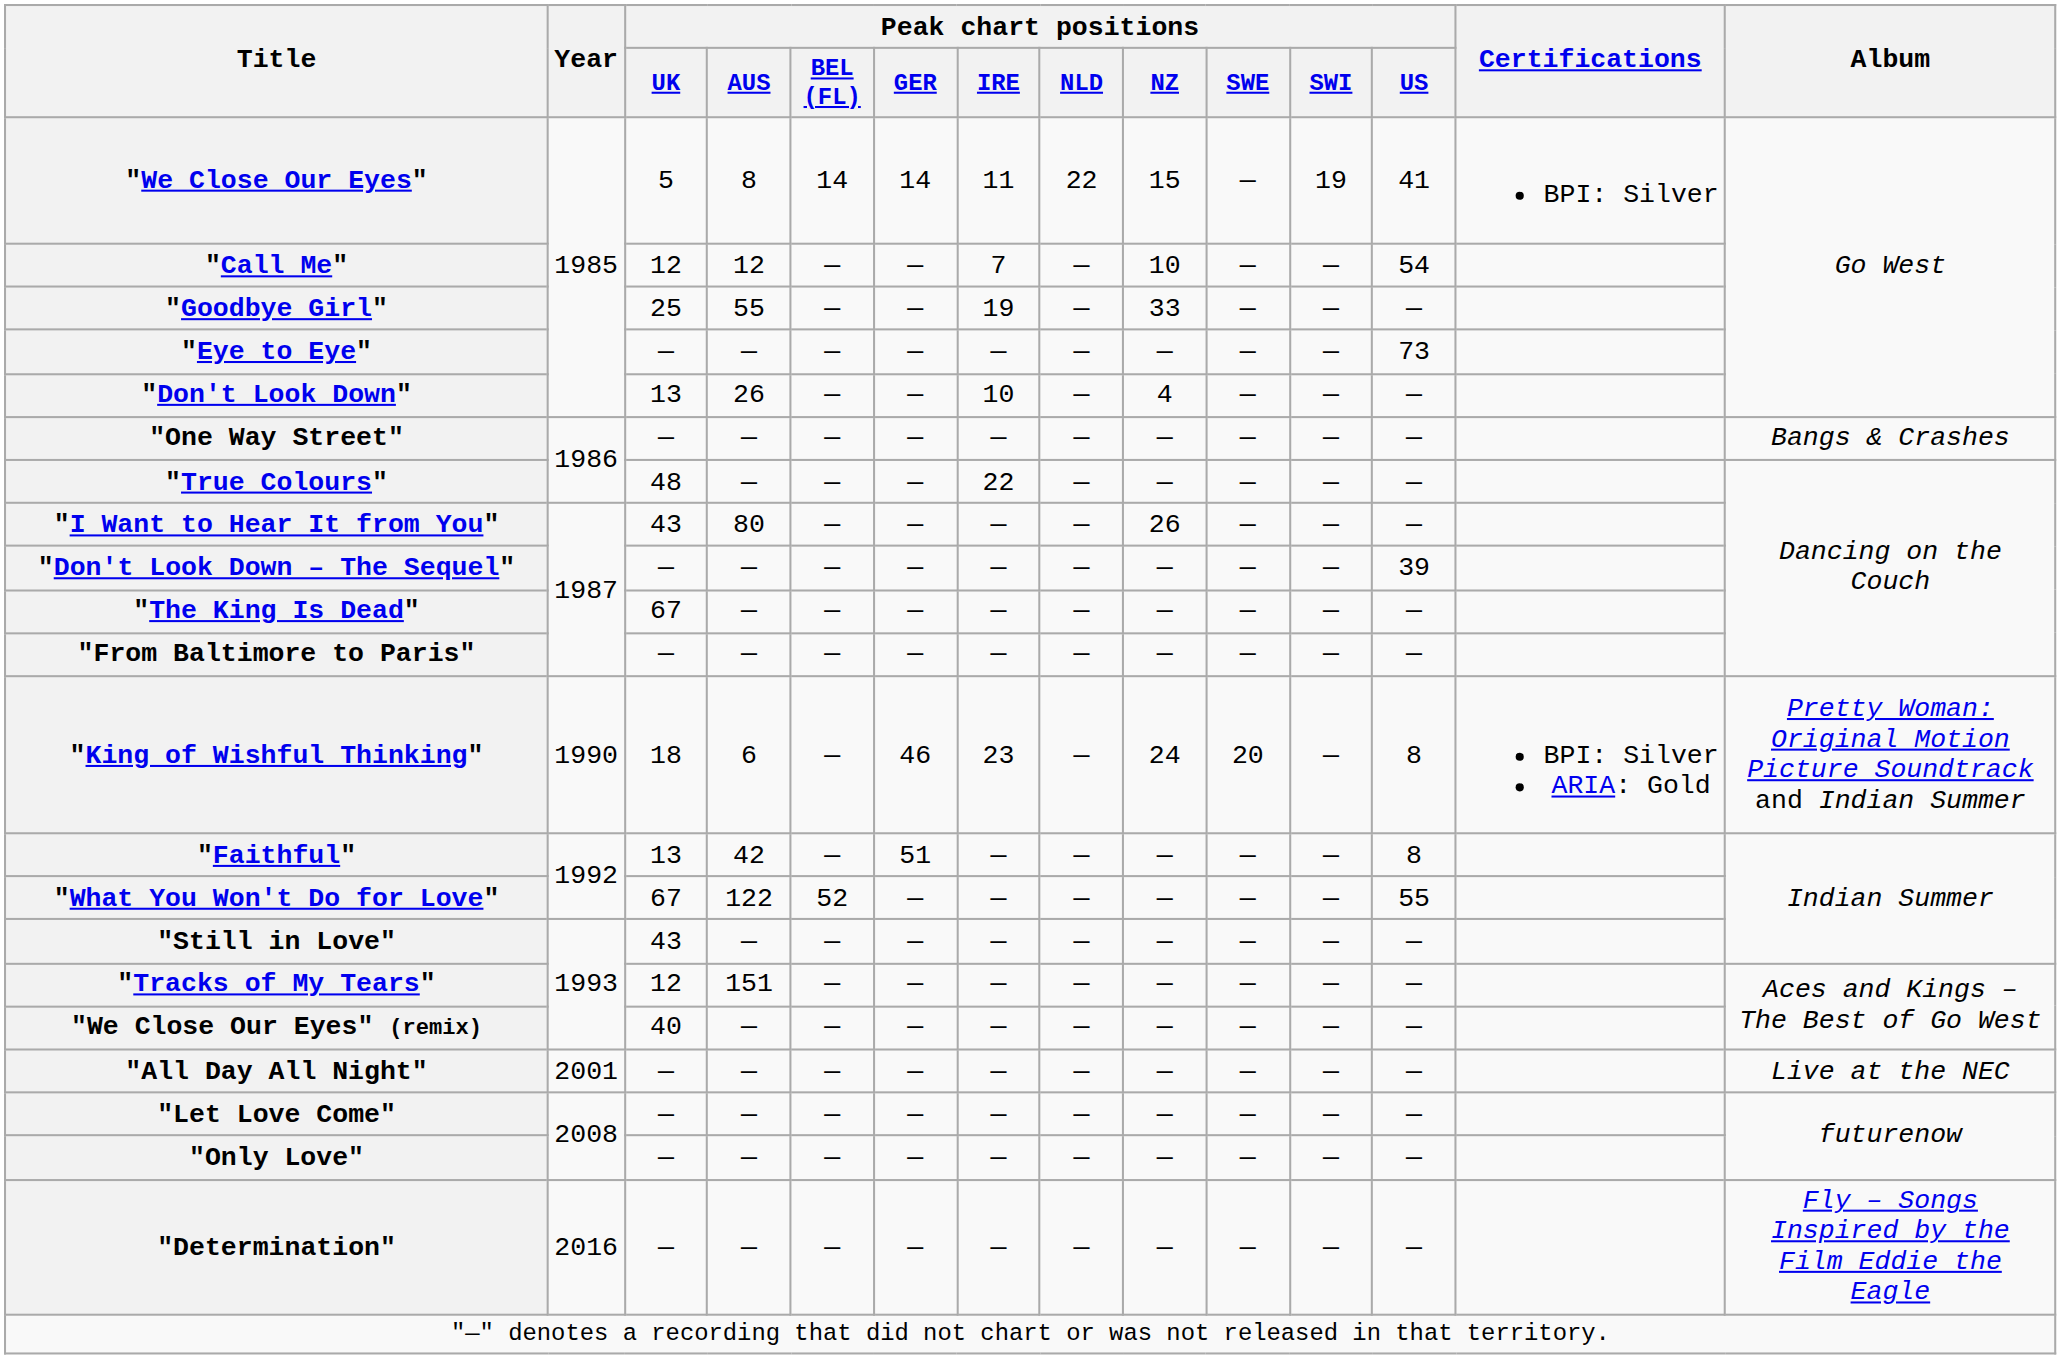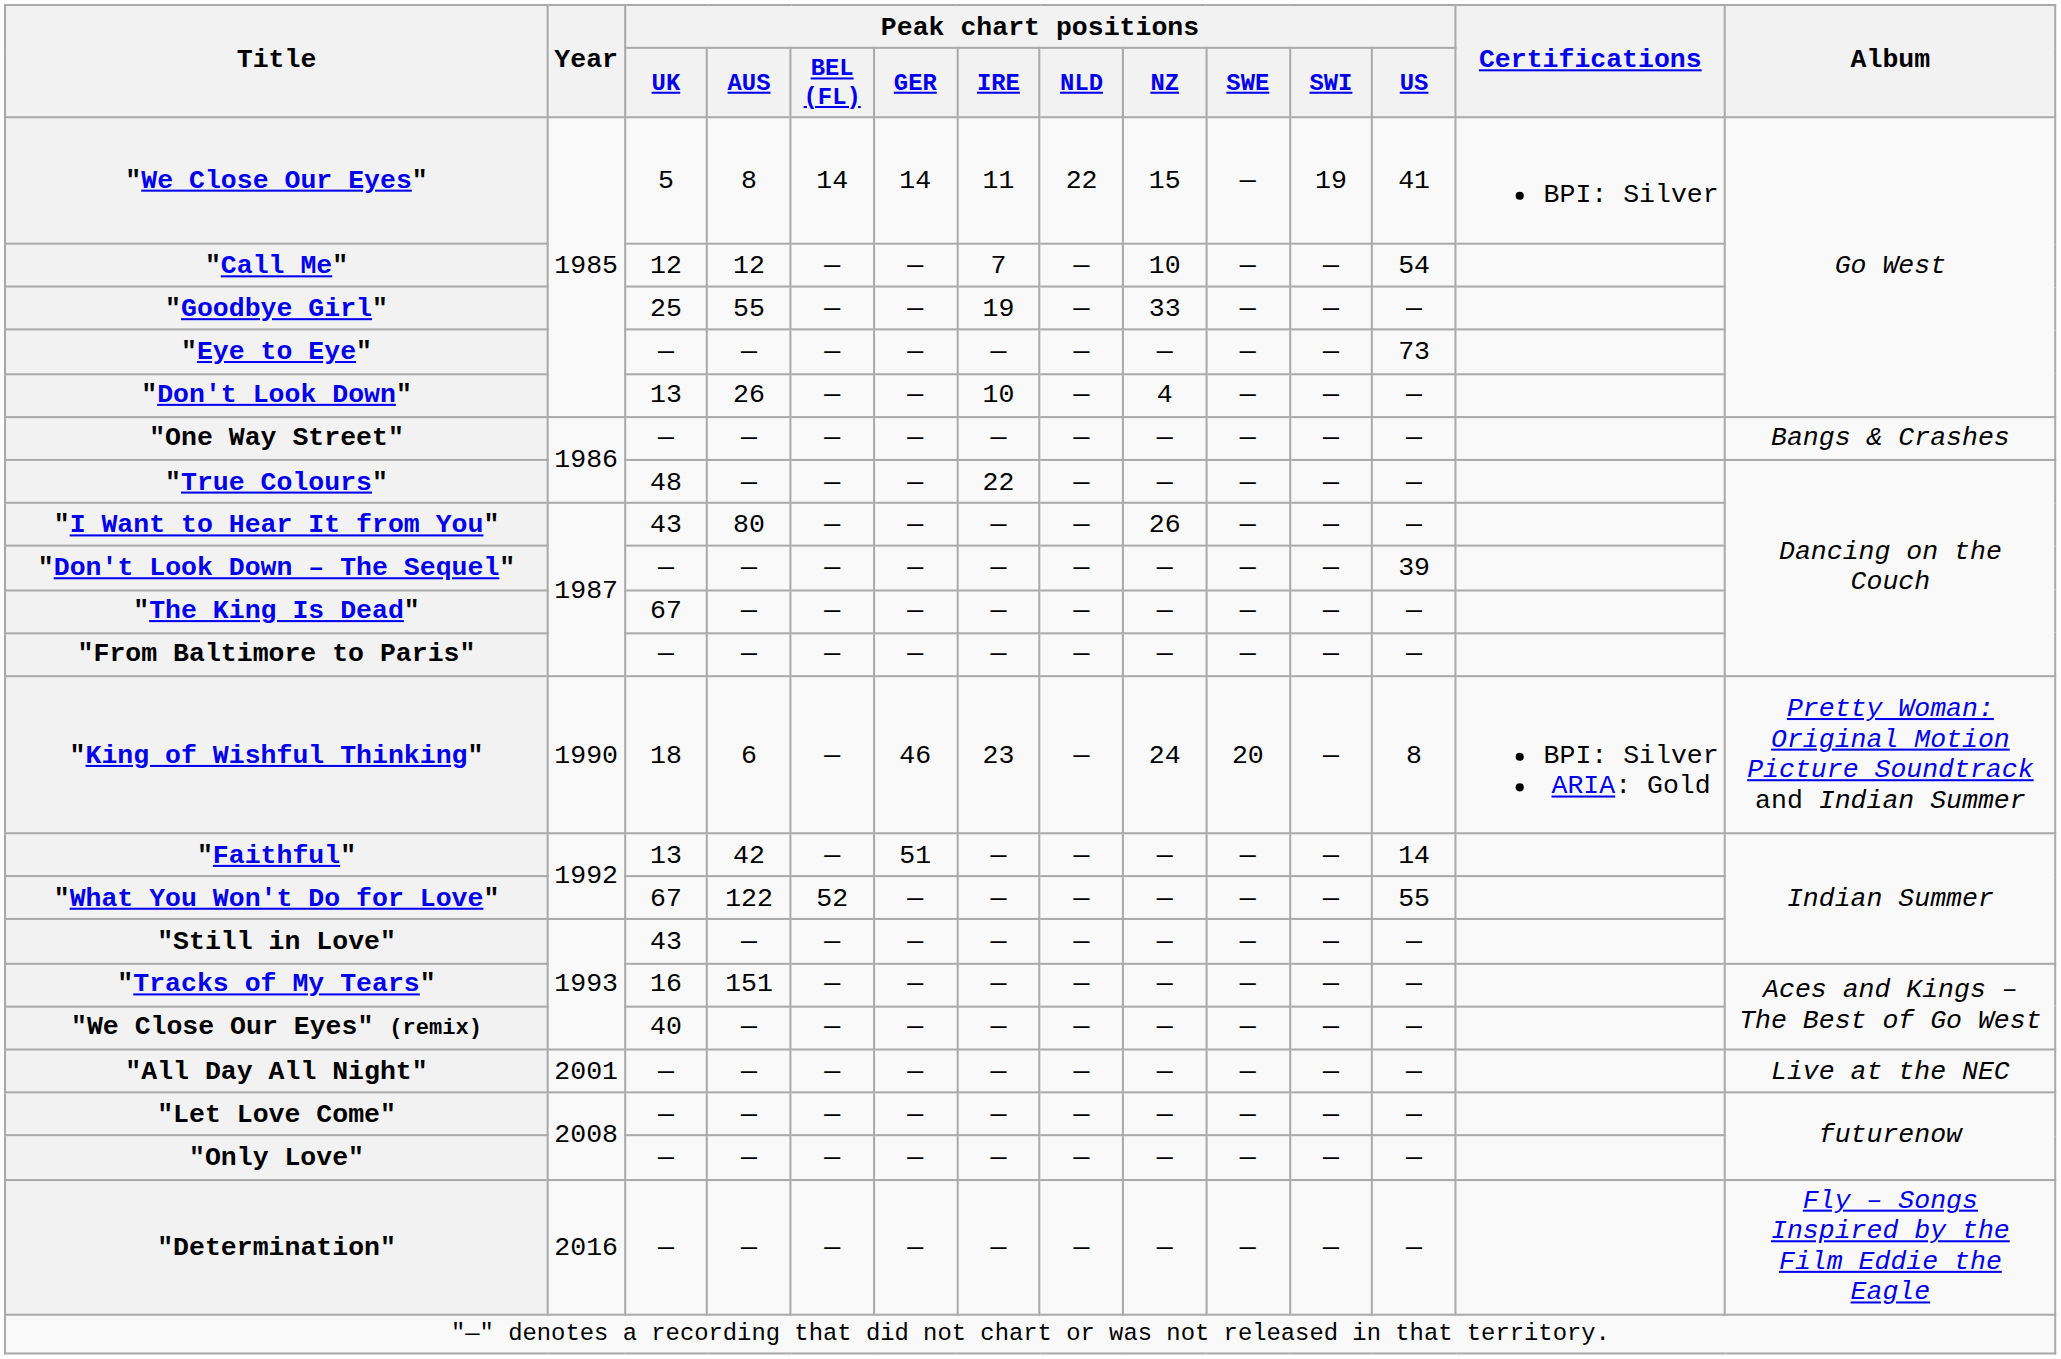 <table class="wikitable plainrowheaders" style="text-align:center;">
 <tr>
 <th scope="col" rowspan="2" style="width:20em;">Title</th>
 <th scope="col" rowspan="2" style="width:1em;">Year</th>
 <th scope="col" colspan="10">Peak chart positions</th>
 <th scope="col" rowspan="2"><a href='#'>Certifications</a></th>
 <th scope="col" rowspan="2" style="width:12em;">Album</th>
 </tr>
 <tr>
 <th scope="col" style="width:3em; font-size:90%;"><a href='#'>UK</a><br></th>
 <th scope="col" style="width:3em; font-size:90%;"><a href='#'>AUS</a><br></th>
 <th scope="col" style="width:3em; font-size:90%;"><a href='#'>BEL<br>(FL)</a><br></th>
 <th scope="col" style="width:3em; font-size:90%;"><a href='#'>GER</a><br></th>
 <th scope="col" style="width:3em; font-size:90%;"><a href='#'>IRE</a><br></th>
 <th scope="col" style="width:3em; font-size:90%;"><a href='#'>NLD</a><br></th>
 <th scope="col" style="width:3em; font-size:90%;"><a href='#'>NZ</a><br></th>
 <th scope="col" style="width:3em; font-size:90%;"><a href='#'>SWE</a><br></th>
 <th scope="col" style="width:3em; font-size:90%;"><a href='#'>SWI</a><br></th>
 <th scope="col" style="width:3em; font-size:90%;"><a href='#'>US</a><br></th>
 </tr>
 <tr>
 <th scope="row">"<a href='#'>We Close Our Eyes</a>"</th>
 <td rowspan="5">1985</td>
 <td align="center">5</td>
 <td align="center">8</td>
 <td align="center">14</td>
 <td align="center">14</td>
 <td align="center">11</td>
 <td align="center">22</td>
 <td align="center">15</td>
 <td align="center">—</td>
 <td align="center">19</td>
 <td align="center">41</td>
 <td><br><ul><li>BPI: Silver</li></ul></td>
 <td rowspan="5"><em>Go West</em></td>
 </tr>
 <tr>
 <th scope="row">"<a href='#'>Call Me</a>"</th>
 <td align="center">12</td>
 <td align="center">12</td>
 <td align="center">—</td>
 <td align="center">—</td>
 <td align="center">7</td>
 <td align="center">—</td>
 <td align="center">10</td>
 <td align="center">—</td>
 <td align="center">—</td>
 <td align="center">54</td>
 <td></td>
 </tr>
 <tr>
 <th scope="row">"<a href='#'>Goodbye Girl</a>"</th>
 <td align="center">25</td>
 <td align="center">55</td>
 <td align="center">—</td>
 <td align="center">—</td>
 <td align="center">19</td>
 <td align="center">—</td>
 <td align="center">33</td>
 <td align="center">—</td>
 <td align="center">—</td>
 <td align="center">—</td>
 <td></td>
 </tr>
 <tr>
 <th scope="row">"<a href='#'>Eye to Eye</a>"</th>
 <td align="center">—</td>
 <td align="center">—</td>
 <td align="center">—</td>
 <td align="center">—</td>
 <td align="center">—</td>
 <td align="center">—</td>
 <td align="center">—</td>
 <td align="center">—</td>
 <td align="center">—</td>
 <td align="center">73</td>
 <td></td>
 </tr>
 <tr>
 <th scope="row">"<a href='#'>Don't Look Down</a>"</th>
 <td align="center">13</td>
 <td align="center">26</td>
 <td align="center">—</td>
 <td align="center">—</td>
 <td align="center">10</td>
 <td align="center">—</td>
 <td align="center">4</td>
 <td align="center">—</td>
 <td align="center">—</td>
 <td align="center">—</td>
 <td></td>
 </tr>
 <tr>
 <th scope="row">"One Way Street"</th>
 <td rowspan="2">1986</td>
 <td align="center">—</td>
 <td align="center">—</td>
 <td align="center">—</td>
 <td align="center">—</td>
 <td align="center">—</td>
 <td align="center">—</td>
 <td align="center">—</td>
 <td align="center">—</td>
 <td align="center">—</td>
 <td align="center">—</td>
 <td></td>
 <td><em>Bangs & Crashes</em></td>
 </tr>
 <tr>
 <th scope="row">"<a href='#'>True Colours</a>"</th>
 <td align="center">48</td>
 <td align="center">—</td>
 <td align="center">—</td>
 <td align="center">—</td>
 <td align="center">22</td>
 <td align="center">—</td>
 <td align="center">—</td>
 <td align="center">—</td>
 <td align="center">—</td>
 <td align="center">—</td>
 <td></td>
 <td rowspan="5"><em>Dancing on the Couch</em></td>
 </tr>
 <tr>
 <th scope="row">"<a href='#'>I Want to Hear It from You</a>"</th>
 <td rowspan="4">1987</td>
 <td align="center">43</td>
 <td align="center">80</td>
 <td align="center">—</td>
 <td align="center">—</td>
 <td align="center">—</td>
 <td align="center">—</td>
 <td align="center">26</td>
 <td align="center">—</td>
 <td align="center">—</td>
 <td align="center">—</td>
 <td></td>
 </tr>
 <tr>
 <th scope="row">"<a href='#'>Don't Look Down – The Sequel</a>"<br></th>
 <td align="center">—</td>
 <td align="center">—</td>
 <td align="center">—</td>
 <td align="center">—</td>
 <td align="center">—</td>
 <td align="center">—</td>
 <td align="center">—</td>
 <td align="center">—</td>
 <td align="center">—</td>
 <td align="center">39</td>
 <td></td>
 </tr>
 <tr>
 <th scope="row">"<a href='#'>The King Is Dead</a>"</th>
 <td align="center">67</td>
 <td align="center">—</td>
 <td align="center">—</td>
 <td align="center">—</td>
 <td align="center">—</td>
 <td align="center">—</td>
 <td align="center">—</td>
 <td align="center">—</td>
 <td align="center">—</td>
 <td align="center">—</td>
 <td></td>
 </tr>
 <tr>
 <th scope="row">"From Baltimore to Paris"</th>
 <td align="center">—</td>
 <td align="center">—</td>
 <td align="center">—</td>
 <td align="center">—</td>
 <td align="center">—</td>
 <td align="center">—</td>
 <td align="center">—</td>
 <td align="center">—</td>
 <td align="center">—</td>
 <td align="center">—</td>
 <td></td>
 </tr>
 <tr>
 <th scope="row">"<a href='#'>King of Wishful Thinking</a>"</th>
 <td>1990</td>
 <td align="center">18</td>
 <td align="center">6</td>
 <td align="center">—</td>
 <td align="center">46</td>
 <td align="center">23</td>
 <td align="center">—</td>
 <td align="center">24</td>
 <td align="center">20</td>
 <td align="center">—</td>
 <td align="center">8</td>
 <td><br><ul><li>BPI: Silver</li><li><a href='#'>ARIA</a>: Gold</li></ul></td>
 <td><em><a href='#'>Pretty Woman: Original Motion Picture Soundtrack</a></em> and <em>Indian Summer</em></td>
 </tr>
 <tr>
 <th scope="row">"<a href='#'>Faithful</a>"</th>
 <td rowspan="2">1992</td>
 <td align="center">13</td>
 <td align="center">42</td>
 <td align="center">—</td>
 <td align="center">51</td>
 <td align="center">—</td>
 <td align="center">—</td>
 <td align="center">—</td>
 <td align="center">—</td>
 <td align="center">—</td>
-<td align="center">8</td>
+<td align="center">14</td>
 <td></td>
 <td rowspan="3"><em>Indian Summer</em></td>
 </tr>
 <tr>
 <th scope="row">"<a href='#'>What You Won't Do for Love</a>"</th>
 <td align="center">67</td>
 <td align="center">122</td>
 <td align="center">52</td>
 <td align="center">—</td>
 <td align="center">—</td>
 <td align="center">—</td>
 <td align="center">—</td>
 <td align="center">—</td>
 <td align="center">—</td>
 <td align="center">55</td>
 <td></td>
 </tr>
 <tr>
 <th scope="row">"Still in Love"</th>
 <td rowspan="3">1993</td>
 <td align="center">43</td>
 <td align="center">—</td>
 <td align="center">—</td>
 <td align="center">—</td>
 <td align="center">—</td>
 <td align="center">—</td>
 <td align="center">—</td>
 <td align="center">—</td>
 <td align="center">—</td>
 <td align="center">—</td>
 <td></td>
 </tr>
 <tr>
 <th scope="row">"<a href='#'>Tracks of My Tears</a>"</th>
-<td align="center">12</td>
+<td align="center">16</td>
 <td align="center">151</td>
 <td align="center">—</td>
 <td align="center">—</td>
 <td align="center">—</td>
 <td align="center">—</td>
 <td align="center">—</td>
 <td align="center">—</td>
 <td align="center">—</td>
 <td align="center">—</td>
 <td></td>
 <td rowspan="2"><em>Aces and Kings – The Best of Go West</em></td>
 </tr>
 <tr>
 <th scope="row">"We Close Our Eyes" <small>(remix)</small></th>
 <td align="center">40</td>
 <td align="center">—</td>
 <td align="center">—</td>
 <td align="center">—</td>
 <td align="center">—</td>
 <td align="center">—</td>
 <td align="center">—</td>
 <td align="center">—</td>
 <td align="center">—</td>
 <td align="center">—</td>
 <td></td>
 </tr>
 <tr>
 <th scope="row">"All Day All Night"</th>
 <td>2001</td>
 <td align="center">—</td>
 <td align="center">—</td>
 <td align="center">—</td>
 <td align="center">—</td>
 <td align="center">—</td>
 <td align="center">—</td>
 <td align="center">—</td>
 <td align="center">—</td>
 <td align="center">—</td>
 <td align="center">—</td>
 <td></td>
 <td><em>Live at the NEC</em></td>
 </tr>
 <tr>
 <th scope="row">"Let Love Come"</th>
 <td rowspan="2">2008</td>
 <td align="center">—</td>
 <td align="center">—</td>
 <td align="center">—</td>
 <td align="center">—</td>
 <td align="center">—</td>
 <td align="center">—</td>
 <td align="center">—</td>
 <td align="center">—</td>
 <td align="center">—</td>
 <td align="center">—</td>
 <td></td>
 <td rowspan="2"><em>futurenow</em></td>
 </tr>
 <tr>
 <th scope="row">"Only Love"</th>
 <td align="center">—</td>
 <td align="center">—</td>
 <td align="center">—</td>
 <td align="center">—</td>
 <td align="center">—</td>
 <td align="center">—</td>
 <td align="center">—</td>
 <td align="center">—</td>
 <td align="center">—</td>
 <td align="center">—</td>
 <td></td>
 </tr>
 <tr>
 <th scope="row">"Determination"</th>
 <td>2016</td>
 <td align="center">—</td>
 <td align="center">—</td>
 <td align="center">—</td>
 <td align="center">—</td>
 <td align="center">—</td>
 <td align="center">—</td>
 <td align="center">—</td>
 <td align="center">—</td>
 <td align="center">—</td>
 <td align="center">—</td>
 <td></td>
 <td><em><a href='#'>Fly – Songs Inspired by the Film Eddie the Eagle</a></em></td>
 </tr>
 <tr>
 <td colspan="15" align="center" style="font-size:90%">"—" denotes a recording that did not chart or was not released in that territory.</td>
 </tr>
 </table>
